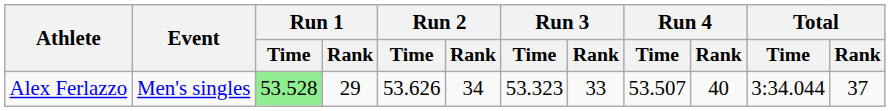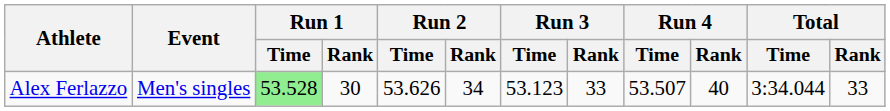 <table class="wikitable" style="font-size:90%">
 <tr>
 <th rowspan="2">Athlete</th>
 <th rowspan="2">Event</th>
 <th colspan="2">Run 1</th>
 <th colspan="2">Run 2</th>
 <th colspan="2">Run 3</th>
 <th colspan="2">Run 4</th>
 <th colspan="2">Total</th>
 </tr>
 <tr style="font-size:95%">
 <th>Time</th>
 <th>Rank</th>
 <th>Time</th>
 <th>Rank</th>
 <th>Time</th>
 <th>Rank</th>
 <th>Time</th>
 <th>Rank</th>
 <th>Time</th>
 <th>Rank</th>
 </tr>
 <tr align=center>
 <td align=left><a href='#'>Alex Ferlazzo</a></td>
 <td align=left><a href='#'>Men's singles</a></td>
 <td style="background: lightgreen;">53.528</td>
-<td>29</td>
+<td>30</td>
 <td>53.626</td>
 <td>34</td>
-<td>53.323</td>
+<td>53.123</td>
 <td>33</td>
 <td>53.507</td>
 <td>40</td>
 <td>3:34.044</td>
-<td>37</td>
+<td>33</td>
 </tr>
 </table>
